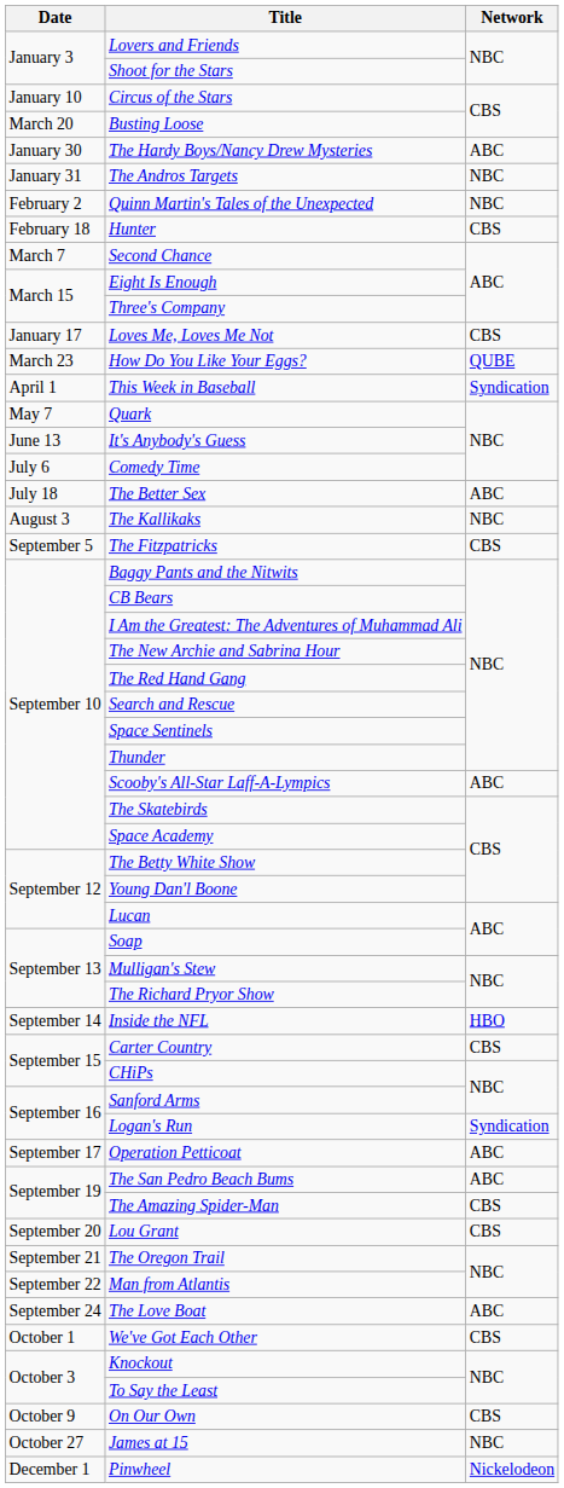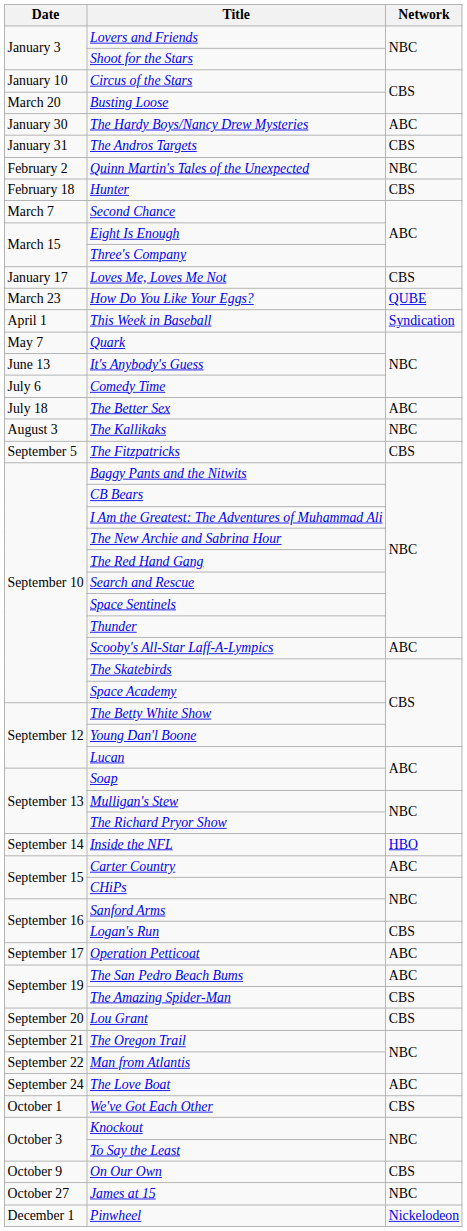 <table class="wikitable sortable">
 <tr>
 <th>Date</th>
 <th>Title</th>
 <th>Network</th>
 </tr>
 <tr>
 <td rowspan="2">January 3</td>
 <td><em><a href='#'>Lovers and Friends</a></em></td>
 <td rowspan="2">NBC</td>
 </tr>
 <tr>
 <td><em><a href='#'>Shoot for the Stars</a></em></td>
 </tr>
 <tr>
 <td>January 10</td>
 <td><em><a href='#'>Circus of the Stars</a></em></td>
 <td rowspan="2">CBS</td>
 </tr>
 <tr>
 <td>March 20</td>
 <td><em><a href='#'>Busting Loose</a></em></td>
 </tr>
 <tr>
 <td>January 30</td>
 <td><em><a href='#'>The Hardy Boys/Nancy Drew Mysteries</a></em></td>
 <td>ABC</td>
 </tr>
 <tr>
 <td>January 31</td>
 <td><em><a href='#'>The Andros Targets</a></em></td>
-<td>NBC</td>
+<td>CBS</td>
 </tr>
 <tr>
 <td>February 2</td>
 <td><em><a href='#'>Quinn Martin's Tales of the Unexpected</a></em></td>
 <td>NBC</td>
 </tr>
 <tr>
 <td>February 18</td>
 <td><em><a href='#'>Hunter</a></em></td>
 <td>CBS</td>
 </tr>
 <tr>
 <td>March 7</td>
 <td><em><a href='#'>Second Chance</a></em></td>
 <td rowspan="3">ABC</td>
 </tr>
 <tr>
 <td rowspan="2">March 15</td>
 <td><em><a href='#'>Eight Is Enough</a></em></td>
 </tr>
 <tr>
 <td><em><a href='#'>Three's Company</a></em></td>
 </tr>
 <tr>
 <td>January 17</td>
 <td><em><a href='#'>Loves Me, Loves Me Not</a></em></td>
 <td>CBS</td>
 </tr>
 <tr>
 <td>March 23</td>
 <td><em><a href='#'>How Do You Like Your Eggs?</a></em></td>
 <td><a href='#'>QUBE</a></td>
 </tr>
 <tr>
 <td>April 1</td>
 <td><em><a href='#'>This Week in Baseball</a></em></td>
 <td><a href='#'>Syndication</a></td>
 </tr>
 <tr>
 <td>May 7</td>
 <td><em><a href='#'>Quark</a></em></td>
 <td rowspan="3">NBC</td>
 </tr>
 <tr>
 <td>June 13</td>
 <td><em><a href='#'>It's Anybody's Guess</a></em></td>
 </tr>
 <tr>
 <td>July 6</td>
 <td><em><a href='#'>Comedy Time</a></em></td>
 </tr>
 <tr>
 <td>July 18</td>
 <td><em><a href='#'>The Better Sex</a></em></td>
 <td>ABC</td>
 </tr>
 <tr>
 <td>August 3</td>
 <td><em><a href='#'>The Kallikaks</a></em></td>
 <td>NBC</td>
 </tr>
 <tr>
 <td>September 5</td>
 <td><em><a href='#'>The Fitzpatricks</a></em></td>
 <td>CBS</td>
 </tr>
 <tr>
 <td rowspan="11">September 10</td>
 <td><em><a href='#'>Baggy Pants and the Nitwits</a></em></td>
 <td rowspan="8">NBC</td>
 </tr>
 <tr>
 <td><em><a href='#'>CB Bears</a></em></td>
 </tr>
 <tr>
 <td><em><a href='#'>I Am the Greatest: The Adventures of Muhammad Ali</a></em></td>
 </tr>
 <tr>
 <td><em><a href='#'>The New Archie and Sabrina Hour</a></em></td>
 </tr>
 <tr>
 <td><em><a href='#'>The Red Hand Gang</a></em></td>
 </tr>
 <tr>
 <td><em><a href='#'>Search and Rescue</a></em></td>
 </tr>
 <tr>
 <td><em><a href='#'>Space Sentinels</a></em></td>
 </tr>
 <tr>
 <td><em><a href='#'>Thunder</a></em></td>
 </tr>
 <tr>
 <td><em><a href='#'>Scooby's All-Star Laff-A-Lympics</a></em></td>
 <td>ABC</td>
 </tr>
 <tr>
 <td><em><a href='#'>The Skatebirds</a></em></td>
 <td rowspan="4">CBS</td>
 </tr>
 <tr>
 <td><em><a href='#'>Space Academy</a></em></td>
 </tr>
 <tr>
 <td rowspan="3">September 12</td>
 <td><em><a href='#'>The Betty White Show</a></em></td>
 </tr>
 <tr>
 <td><em><a href='#'>Young Dan'l Boone</a></em></td>
 </tr>
 <tr>
 <td><em><a href='#'>Lucan</a></em></td>
 <td rowspan="2">ABC</td>
 </tr>
 <tr>
 <td rowspan="3">September 13</td>
 <td><em><a href='#'>Soap</a></em></td>
 </tr>
 <tr>
 <td><em><a href='#'>Mulligan's Stew</a></em></td>
 <td rowspan="2">NBC</td>
 </tr>
 <tr>
 <td><em><a href='#'>The Richard Pryor Show</a></em></td>
 </tr>
 <tr>
 <td>September 14</td>
 <td><em><a href='#'>Inside the NFL</a></em></td>
 <td><a href='#'>HBO</a></td>
 </tr>
 <tr>
 <td rowspan="2">September 15</td>
 <td><em><a href='#'>Carter Country</a></em></td>
-<td>CBS</td>
+<td>ABC</td>
 </tr>
 <tr>
 <td><em><a href='#'>CHiPs</a></em></td>
 <td rowspan="2">NBC</td>
 </tr>
 <tr>
 <td rowspan="2">September 16</td>
 <td><em><a href='#'>Sanford Arms</a></em></td>
 </tr>
 <tr>
 <td><em><a href='#'>Logan's Run</a></em></td>
-<td><a href='#'>Syndication</a></td>
+<td>CBS</td>
 </tr>
 <tr>
 <td>September 17</td>
 <td><em><a href='#'>Operation Petticoat</a></em></td>
 <td rowspan="1">ABC</td>
 </tr>
 <tr>
 <td rowspan="2">September 19</td>
 <td><em><a href='#'>The San Pedro Beach Bums</a></em></td>
 <td>ABC</td>
 </tr>
 <tr>
 <td><em><a href='#'>The Amazing Spider-Man</a></em></td>
 <td>CBS</td>
 </tr>
 <tr>
 <td>September 20</td>
 <td><em><a href='#'>Lou Grant</a></em></td>
 <td>CBS</td>
 </tr>
 <tr>
 <td>September 21</td>
 <td><em><a href='#'>The Oregon Trail</a></em></td>
 <td rowspan="2">NBC</td>
 </tr>
 <tr>
 <td>September 22</td>
 <td><em><a href='#'>Man from Atlantis</a></em></td>
 </tr>
 <tr>
 <td>September 24</td>
 <td><em><a href='#'>The Love Boat</a></em></td>
 <td>ABC</td>
 </tr>
 <tr>
 <td>October 1</td>
 <td><em><a href='#'>We've Got Each Other</a></em></td>
 <td>CBS</td>
 </tr>
 <tr>
 <td rowspan="2">October 3</td>
 <td><em><a href='#'>Knockout</a></em></td>
 <td rowspan="2">NBC</td>
 </tr>
 <tr>
 <td><em><a href='#'>To Say the Least</a></em></td>
 </tr>
 <tr>
 <td>October 9</td>
 <td><em><a href='#'>On Our Own</a></em></td>
 <td>CBS</td>
 </tr>
 <tr>
 <td>October 27</td>
 <td><em><a href='#'>James at 15</a></em></td>
 <td>NBC</td>
 </tr>
 <tr>
 <td>December 1</td>
 <td><em><a href='#'>Pinwheel</a></em></td>
 <td><a href='#'>Nickelodeon</a></td>
 </tr>
 </table>
